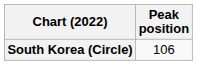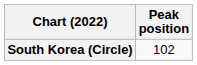 <table class="wikitable plainrowheaders" style="text-align:center">
 <tr>
 <th scope="col">Chart (2022)</th>
 <th scope="col">Peak<br>position</th>
 </tr>
 <tr>
 <th scope="row">South Korea (Circle)</th>
-<td>106</td>
+<td>102</td>
 </tr>
 </table>
